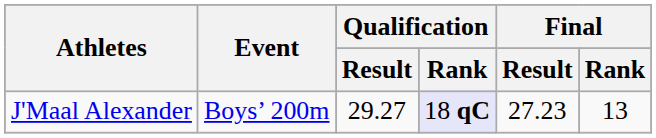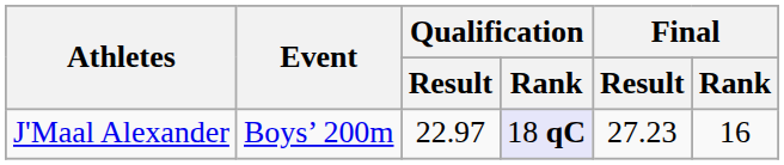 <table class="wikitable" border="1" style="font-size:90%">
 <tr>
 <th rowspan=2>Athletes</th>
 <th rowspan=2>Event</th>
 <th colspan=2>Qualification</th>
 <th colspan=2>Final</th>
 </tr>
 <tr>
 <th>Result</th>
 <th>Rank</th>
 <th>Result</th>
 <th>Rank</th>
 </tr>
 <tr>
 <td><a href='#'>J'Maal Alexander</a></td>
 <td><a href='#'>Boys’ 200m</a></td>
-<td align=center>29.27</td>
+<td align=center>22.97</td>
 <td align=center style="background: lavender;">18 <strong>qC</strong></td>
 <td align=center>27.23</td>
-<td align=center>13</td>
+<td align=center>16</td>
 </tr>
 </table>
